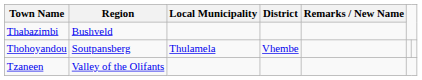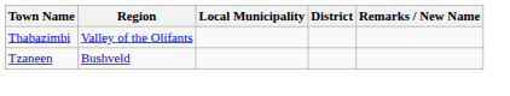 <table class="wikitable sortable" style="font-size: 95%;">
 <tr>
 <th>Town Name</th>
 <th>Region</th>
 <th>Local Municipality</th>
 <th>District</th>
 <th>Remarks / New Name</th>
 </tr>
 <tr>
 <td><a href='#'>Thabazimbi</a></td>
-<td><a href='#'>Bushveld</a></td>
-<td></td>
-<td></td>
-<td></td>
-</tr>
-<tr>
-<td><a href='#'>Thohoyandou</a></td>
-<td><a href='#'>Soutpansberg</a></td>
-<td><a href='#'>Thulamela</a></td>
-<td><a href='#'>Vhembe</a></td>
+<td><a href='#'>Valley of the Olifants</a></td>
 <td></td>
 <td></td>
 <td></td>
 </tr>
 <tr>
 <td><a href='#'>Tzaneen</a></td>
-<td><a href='#'>Valley of the Olifants</a></td>
+<td><a href='#'>Bushveld</a></td>
 <td></td>
 <td></td>
 <td></td>
 </tr>
 </table>
